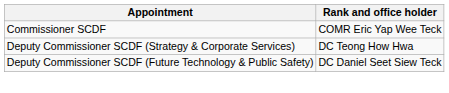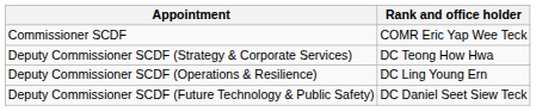 <table class="wikitable">
 <tr>
 <th>Appointment</th>
 <th>Rank and office holder</th>
 </tr>
 <tr>
 <td>Commissioner SCDF</td>
 <td>COMR Eric Yap Wee Teck</td>
 </tr>
 <tr>
 <td>Deputy Commissioner SCDF (Strategy & Corporate Services)</td>
 <td>DC Teong How Hwa</td>
 </tr>
 <tr>
+<td>Deputy Commissioner SCDF (Operations & Resilience)</td>
+<td>DC Ling Young Ern</td>
+</tr>
+<tr>
 <td>Deputy Commissioner SCDF (Future Technology & Public Safety)</td>
 <td>DC Daniel Seet Siew Teck</td>
 </tr>
 </table>
